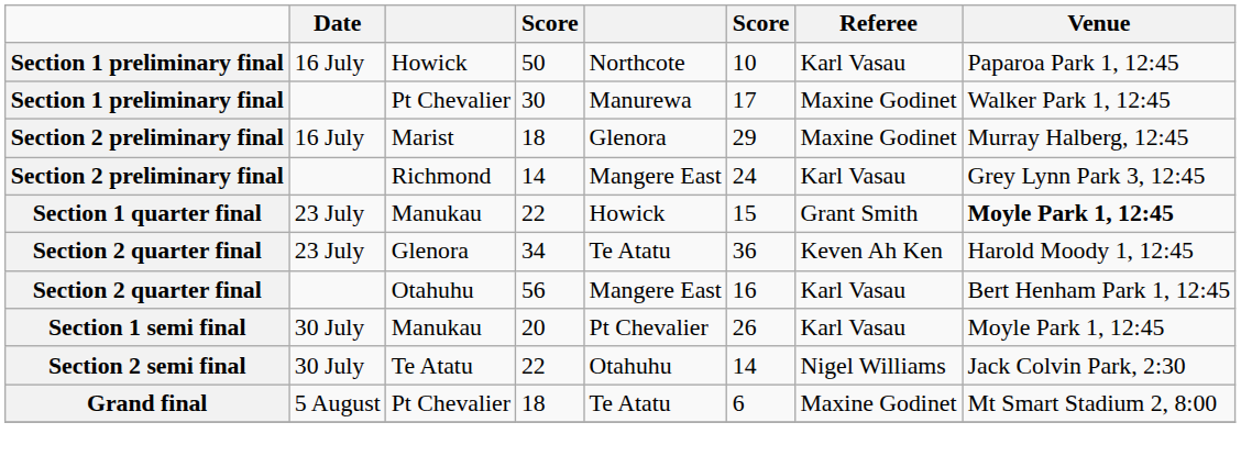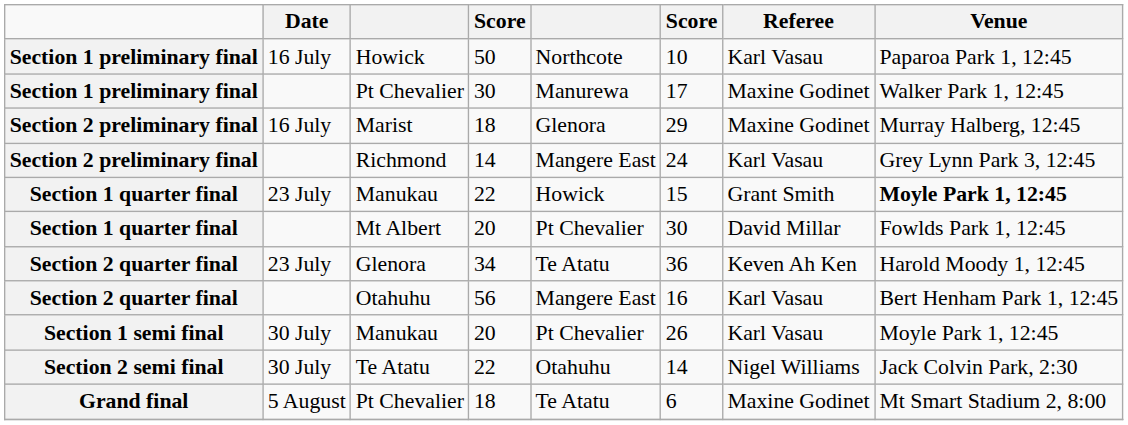 <table class="wikitable mw-collapsible">
 <tr>
 <td></td>
 <th scope="col">Date</th>
 <th scope="col"></th>
 <th scope="col">Score</th>
 <th scope="col"></th>
 <th scope="col">Score</th>
 <th scope="col">Referee</th>
 <th scope="col">Venue</th>
 </tr>
 <tr>
 <th scope="row">Section 1 preliminary final</th>
 <td>16 July</td>
 <td>Howick</td>
 <td>50</td>
 <td>Northcote</td>
 <td>10</td>
 <td>Karl Vasau</td>
 <td>Paparoa Park 1, 12:45</td>
 </tr>
 <tr>
 <th scope="row">Section 1 preliminary final</th>
 <td></td>
 <td>Pt Chevalier</td>
 <td>30</td>
 <td>Manurewa</td>
 <td>17</td>
 <td>Maxine Godinet</td>
 <td>Walker Park 1, 12:45</td>
 </tr>
 <tr>
 <th scope="row">Section 2 preliminary final</th>
 <td>16 July</td>
 <td>Marist</td>
 <td>18</td>
 <td>Glenora</td>
 <td>29</td>
 <td>Maxine Godinet</td>
 <td>Murray Halberg, 12:45</td>
 </tr>
 <tr>
 <th scope="row">Section 2 preliminary final</th>
 <td></td>
 <td>Richmond</td>
 <td>14</td>
 <td>Mangere East</td>
 <td>24</td>
 <td>Karl Vasau</td>
 <td>Grey Lynn Park 3, 12:45</td>
 </tr>
 <tr>
 <th scope="row">Section 1 quarter final</th>
 <td>23 July</td>
 <td>Manukau</td>
 <td>22</td>
 <td>Howick</td>
 <td>15</td>
 <td>Grant Smith</td>
 <td><strong>Moyle Park 1, 12:45</strong></td>
 </tr>
 <tr>
+<th scope="row">Section 1 quarter final</th>
+<td></td>
+<td>Mt Albert</td>
+<td>20</td>
+<td>Pt Chevalier</td>
+<td>30</td>
+<td>David Millar</td>
+<td>Fowlds Park 1, 12:45</td>
+</tr>
+<tr>
 <th scope="row">Section 2 quarter final</th>
 <td>23 July</td>
 <td>Glenora</td>
 <td>34</td>
 <td>Te Atatu</td>
 <td>36</td>
 <td>Keven Ah Ken</td>
 <td>Harold Moody 1, 12:45</td>
 </tr>
 <tr>
 <th scope="row">Section 2 quarter final</th>
 <td></td>
 <td>Otahuhu</td>
 <td>56</td>
 <td>Mangere East</td>
 <td>16</td>
 <td>Karl Vasau</td>
 <td>Bert Henham Park 1, 12:45</td>
 </tr>
 <tr>
 <th scope="row">Section 1 semi final</th>
 <td>30 July</td>
 <td>Manukau</td>
 <td>20</td>
 <td>Pt Chevalier</td>
 <td>26</td>
 <td>Karl Vasau</td>
 <td>Moyle Park 1, 12:45</td>
 </tr>
 <tr>
 <th scope="row">Section 2 semi final</th>
 <td>30 July</td>
 <td>Te Atatu</td>
 <td>22</td>
 <td>Otahuhu</td>
 <td>14</td>
 <td>Nigel Williams</td>
 <td>Jack Colvin Park, 2:30</td>
 </tr>
 <tr>
 <th scope="row">Grand final</th>
 <td>5 August </td>
 <td>Pt Chevalier</td>
 <td>18</td>
 <td>Te Atatu</td>
 <td>6</td>
 <td>Maxine Godinet</td>
 <td>Mt Smart Stadium 2, 8:00</td>
 </tr>
 <tr>
 </tr>
 </table>
